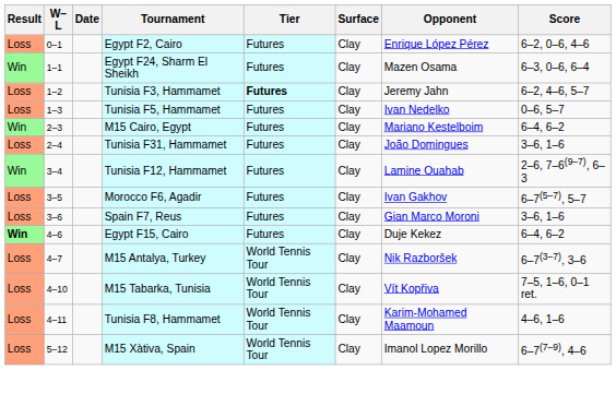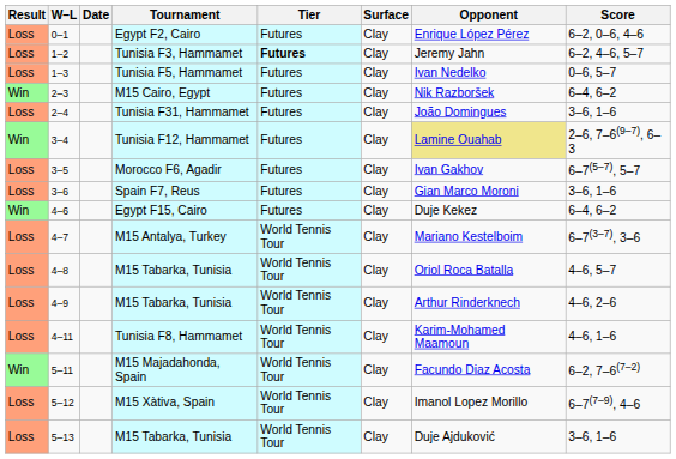 <table class="sortable wikitable">
 <tr>
 <th>Result</th>
 <th class="unsortable">W–L</th>
 <th>Date</th>
 <th>Tournament</th>
 <th>Tier</th>
 <th>Surface</th>
 <th>Opponent</th>
 <th class="unsortable">Score</th>
 </tr>
 <tr>
 <td bgcolor=FFA07A>Loss</td>
 <td><small>0–1</small></td>
 <td></td>
 <td style="background:#cffcff;">Egypt F2, Cairo</td>
 <td style="background:#cffcff;">Futures</td>
 <td>Clay</td>
 <td> <a href='#'>Enrique López Pérez</a></td>
 <td>6–2, 0–6, 4–6</td>
-</tr>
-<tr>
-<td bgcolor=98FB98>Win</td>
-<td><small>1–1</small></td>
-<td></td>
-<td style="background:#cffcff;">Egypt F24, Sharm El Sheikh</td>
-<td style="background:#cffcff;">Futures</td>
-<td>Clay</td>
-<td> Mazen Osama</td>
-<td>6–3, 0–6, 6–4</td>
 </tr>
 <tr>
 <td bgcolor=FFA07A>Loss</td>
 <td><small>1–2</small></td>
 <td></td>
 <td style="background:#cffcff;">Tunisia F3, Hammamet</td>
 <td style="background:#cffcff;"><strong>Futures</strong></td>
 <td>Clay</td>
 <td> Jeremy Jahn</td>
 <td>6–2, 4–6, 5–7</td>
 </tr>
 <tr>
 <td bgcolor=FFA07A>Loss</td>
 <td><small>1–3</small></td>
 <td></td>
 <td style="background:#cffcff;">Tunisia F5, Hammamet</td>
 <td style="background:#cffcff;">Futures</td>
 <td>Clay</td>
 <td> <a href='#'>Ivan Nedelko</a></td>
 <td>0–6, 5–7</td>
 </tr>
 <tr>
 <td bgcolor=98FB98>Win</td>
 <td><small>2–3</small></td>
 <td></td>
 <td style="background:#cffcff;">M15 Cairo, Egypt</td>
 <td style="background:#cffcff;">Futures</td>
 <td>Clay</td>
-<td> <a href='#'>Mariano Kestelboim</a></td>
+<td> <a href='#'>Nik Razboršek</a></td>
 <td>6–4, 6–2</td>
 </tr>
 <tr>
 <td bgcolor=FFA07A>Loss</td>
 <td><small>2–4</small></td>
 <td></td>
 <td style="background:#cffcff;">Tunisia F31, Hammamet</td>
 <td style="background:#cffcff;">Futures</td>
 <td>Clay</td>
 <td> <a href='#'>João Domingues</a></td>
 <td>3–6, 1–6</td>
 </tr>
 <tr>
 <td bgcolor=98FB98>Win</td>
 <td><small>3–4</small></td>
 <td></td>
 <td style="background:#cffcff;">Tunisia F12, Hammamet</td>
 <td style="background:#cffcff;">Futures</td>
 <td>Clay</td>
-<td> <a href='#'>Lamine Ouahab</a></td>
+<td style="background: khaki;"> <a href='#'>Lamine Ouahab</a></td>
 <td>2–6, 7–6<sup>(9–7)</sup>, 6–3</td>
 </tr>
 <tr>
 <td bgcolor=FFA07A>Loss</td>
 <td><small>3–5</small></td>
 <td></td>
 <td style="background:#cffcff;">Morocco F6, Agadir</td>
 <td style="background:#cffcff;">Futures</td>
 <td>Clay</td>
 <td> <a href='#'>Ivan Gakhov</a></td>
 <td>6–7<sup>(5–7)</sup>, 5–7</td>
 </tr>
 <tr>
 <td bgcolor=FFA07A>Loss</td>
 <td><small>3–6</small></td>
 <td></td>
 <td style="background:#cffcff;">Spain F7, Reus</td>
 <td style="background:#cffcff;">Futures</td>
 <td>Clay</td>
 <td> <a href='#'>Gian Marco Moroni</a></td>
 <td>3–6, 1–6</td>
 </tr>
 <tr>
-<td bgcolor=98FB98><strong>Win</strong></td>
+<td bgcolor=98FB98>Win</td>
 <td><small>4–6</small></td>
 <td></td>
 <td style="background:#cffcff;">Egypt F15, Cairo</td>
 <td style="background:#cffcff;">Futures</td>
 <td>Clay</td>
 <td> Duje Kekez</td>
 <td>6–4, 6–2</td>
 </tr>
 <tr>
 <td bgcolor=FFA07A>Loss</td>
 <td><small>4–7</small></td>
 <td></td>
 <td style="background:#cffcff;">M15 Antalya, Turkey</td>
 <td style="background:#cffcff;">World Tennis Tour</td>
 <td>Clay</td>
-<td> <a href='#'>Nik Razboršek</a></td>
+<td> <a href='#'>Mariano Kestelboim</a></td>
 <td>6–7<sup>(3–7)</sup>, 3–6</td>
 </tr>
 <tr>
 <td bgcolor=FFA07A>Loss</td>
-<td><small>4–10</small></td>
+<td><small>4–8</small></td>
 <td></td>
 <td style="background:#cffcff;">M15 Tabarka, Tunisia</td>
 <td style="background:#cffcff;">World Tennis Tour</td>
 <td>Clay</td>
-<td> <a href='#'>Vít Kopřiva</a></td>
-<td>7–5, 1–6, 0–1 ret.</td>
+<td> <a href='#'>Oriol Roca Batalla</a></td>
+<td>4–6, 5–7</td>
+</tr>
+<tr>
+<td bgcolor=FFA07A>Loss</td>
+<td><small>4–9</small></td>
+<td></td>
+<td style="background:#cffcff;">M15 Tabarka, Tunisia</td>
+<td style="background:#cffcff;">World Tennis Tour</td>
+<td>Clay</td>
+<td> <a href='#'>Arthur Rinderknech</a></td>
+<td>4–6, 2–6</td>
 </tr>
 <tr>
 <td bgcolor=FFA07A>Loss</td>
 <td><small>4–11</small></td>
 <td></td>
 <td style="background:#cffcff;">Tunisia F8, Hammamet</td>
 <td style="background:#cffcff;">World Tennis Tour</td>
 <td>Clay</td>
 <td> <a href='#'>Karim-Mohamed Maamoun</a></td>
 <td>4–6, 1–6</td>
 </tr>
 <tr>
+<td bgcolor=98FB98>Win</td>
+<td><small>5–11</small></td>
+<td></td>
+<td style="background:#cffcff;">M15 Majadahonda, Spain</td>
+<td style="background:#cffcff;">World Tennis Tour</td>
+<td>Clay</td>
+<td> <a href='#'>Facundo Diaz Acosta</a></td>
+<td>6–2, 7–6<sup>(7–2)</sup></td>
+</tr>
+<tr>
 <td bgcolor=FFA07A>Loss</td>
 <td><small>5–12</small></td>
 <td></td>
 <td style="background:#cffcff;">M15 Xàtiva, Spain</td>
 <td style="background:#cffcff;">World Tennis Tour</td>
 <td>Clay</td>
 <td> Imanol Lopez Morillo</td>
 <td>6–7<sup>(7–9)</sup>, 4–6</td>
 </tr>
+<tr>
+<td bgcolor=FFA07A>Loss</td>
+<td><small>5–13</small></td>
+<td></td>
+<td style="background:#cffcff;">M15 Tabarka, Tunisia</td>
+<td style="background:#cffcff;">World Tennis Tour</td>
+<td>Clay</td>
+<td> Duje Ajduković</td>
+<td>3–6, 1–6</td>
+</tr>
 </table>
